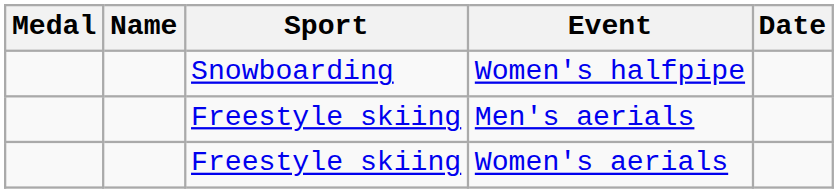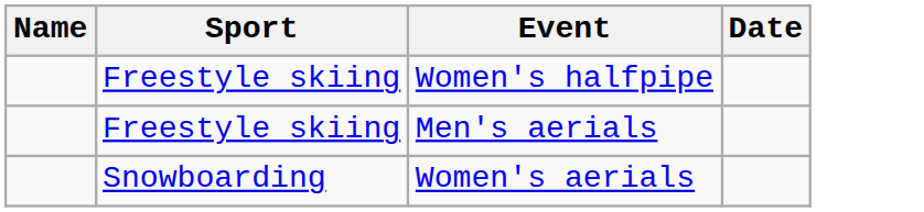 <table class="wikitable sortable" style="font-size:95%;">
 <tr>
-<th>Medal</th>
 <th>Name</th>
 <th>Sport</th>
 <th>Event</th>
 <th>Date</th>
 </tr>
 <tr>
 <td></td>
-<td></td>
-<td><a href='#'>Snowboarding</a></td>
+<td><a href='#'>Freestyle skiing</a></td>
 <td><a href='#'>Women's halfpipe</a></td>
 <td></td>
 </tr>
 <tr>
-<td></td>
 <td></td>
 <td><a href='#'>Freestyle skiing</a></td>
 <td><a href='#'>Men's aerials</a></td>
 <td></td>
 </tr>
 <tr>
 <td></td>
-<td></td>
-<td><a href='#'>Freestyle skiing</a></td>
+<td><a href='#'>Snowboarding</a></td>
 <td><a href='#'>Women's aerials</a></td>
 <td></td>
 </tr>
 </table>
